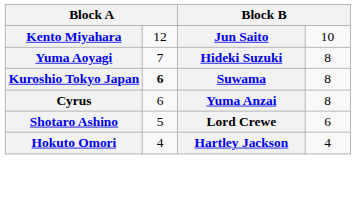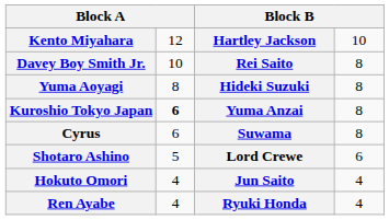 <table class="wikitable" style="margin: 1em auto 1em auto;text-align:center">
 <tr>
 <th colspan="2" style="width:50%">Block A</th>
 <th colspan="2" style="width:50%">Block B</th>
 </tr>
 <tr>
 <th><a href='#'>Kento Miyahara</a></th>
 <td style="width:35px">12</td>
-<th><a href='#'>Jun Saito</a></th>
+<th><a href='#'>Hartley Jackson</a></th>
 <td style="width:35px">10</td>
 </tr>
 <tr>
+<th><a href='#'>Davey Boy Smith Jr.</a></th>
+<td>10</td>
+<th><a href='#'>Rei Saito</a></th>
+<td>8</td>
+</tr>
+<tr>
 <th><a href='#'>Yuma Aoyagi</a></th>
-<td>7</td>
+<td>8</td>
 <th><a href='#'>Hideki Suzuki</a></th>
 <td>8</td>
 </tr>
 <tr>
 <th><a href='#'>Kuroshio Tokyo Japan</a></th>
 <td><strong>6</strong></td>
-<th><a href='#'>Suwama</a></th>
+<th><a href='#'>Yuma Anzai</a></th>
 <td>8</td>
 </tr>
 <tr>
 <th>Cyrus</th>
 <td>6</td>
-<th><a href='#'>Yuma Anzai</a></th>
+<th><a href='#'>Suwama</a></th>
 <td>8</td>
 </tr>
 <tr>
 <th><a href='#'>Shotaro Ashino</a></th>
 <td>5</td>
 <th>Lord Crewe</th>
 <td>6</td>
 </tr>
 <tr>
 <th><a href='#'>Hokuto Omori</a></th>
 <td>4</td>
-<th><a href='#'>Hartley Jackson</a></th>
+<th><a href='#'>Jun Saito</a></th>
+<td>4</td>
+</tr>
+<tr>
+<th><a href='#'>Ren Ayabe</a></th>
+<td>4</td>
+<th><a href='#'>Ryuki Honda</a></th>
 <td>4</td>
 </tr>
 </table>
